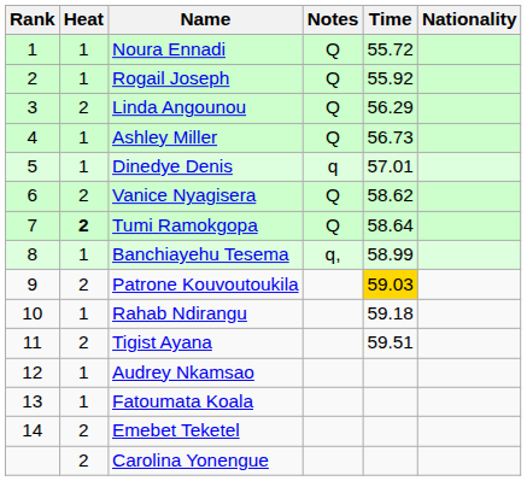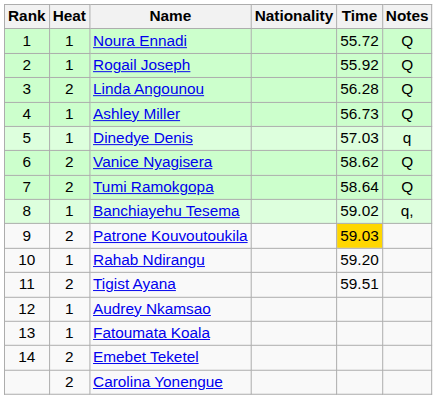 <table class="wikitable sortable" style="text-align:center">
 <tr>
 <th>Rank</th>
 <th>Heat</th>
 <th>Name</th>
+<th>Nationality</th>
+<th>Time</th>
 <th>Notes</th>
-<th>Time</th>
-<th>Nationality</th>
 </tr>
 <tr bgcolor=ccffcc>
 <td>1</td>
 <td>1</td>
 <td align=left><a href='#'>Noura Ennadi</a></td>
+<td align=left></td>
+<td>55.72</td>
 <td>Q</td>
-<td>55.72</td>
-<td align=left></td>
 </tr>
 <tr bgcolor=ccffcc>
 <td>2</td>
 <td>1</td>
 <td align=left><a href='#'>Rogail Joseph</a></td>
+<td align=left></td>
+<td>55.92</td>
 <td>Q</td>
-<td>55.92</td>
-<td align=left></td>
 </tr>
 <tr bgcolor=ccffcc>
 <td>3</td>
 <td>2</td>
 <td align=left><a href='#'>Linda Angounou</a></td>
+<td align=left></td>
+<td>56.28</td>
 <td>Q</td>
-<td>56.29</td>
-<td align=left></td>
 </tr>
 <tr bgcolor=ccffcc>
 <td>4</td>
 <td>1</td>
 <td align=left><a href='#'>Ashley Miller</a></td>
+<td align=left></td>
+<td>56.73</td>
 <td>Q</td>
-<td>56.73</td>
-<td align=left></td>
 </tr>
 <tr bgcolor=ddffdd>
 <td>5</td>
 <td>1</td>
 <td align=left><a href='#'>Dinedye Denis</a></td>
+<td align=left></td>
+<td>57.03</td>
 <td>q</td>
-<td>57.01</td>
-<td align=left></td>
 </tr>
 <tr bgcolor=ccffcc>
 <td>6</td>
 <td>2</td>
 <td align=left><a href='#'>Vanice Nyagisera</a></td>
+<td align=left></td>
+<td>58.62</td>
 <td>Q</td>
-<td>58.62</td>
-<td align=left></td>
 </tr>
 <tr bgcolor=ccffcc>
 <td>7</td>
-<td><strong>2</strong></td>
+<td>2</td>
 <td align=left><a href='#'>Tumi Ramokgopa</a></td>
+<td align=left></td>
+<td>58.64</td>
 <td>Q</td>
-<td>58.64</td>
-<td align=left></td>
 </tr>
 <tr bgcolor=ddffdd>
 <td>8</td>
 <td>1</td>
 <td align=left><a href='#'>Banchiayehu Tesema</a></td>
+<td align=left></td>
+<td>59.02</td>
 <td>q, </td>
-<td>58.99</td>
-<td align=left></td>
 </tr>
 <tr>
 <td>9</td>
 <td>2</td>
 <td align=left><a href='#'>Patrone Kouvoutoukila</a></td>
+<td align=left></td>
+<td style="background: gold;">59.03</td>
 <td></td>
-<td style="background: gold;">59.03</td>
-<td align=left></td>
 </tr>
 <tr>
 <td>10</td>
 <td>1</td>
 <td align=left><a href='#'>Rahab Ndirangu</a></td>
+<td align=left></td>
+<td>59.20</td>
 <td></td>
-<td>59.18</td>
-<td align=left></td>
 </tr>
 <tr>
 <td>11</td>
 <td>2</td>
 <td align=left><a href='#'>Tigist Ayana</a></td>
+<td align=left></td>
+<td>59.51</td>
 <td></td>
-<td>59.51</td>
-<td align=left></td>
 </tr>
 <tr>
 <td>12</td>
 <td>1</td>
 <td align=left><a href='#'>Audrey Nkamsao</a></td>
+<td align=left></td>
 <td></td>
 <td></td>
-<td align=left></td>
 </tr>
 <tr>
 <td>13</td>
 <td>1</td>
 <td align=left><a href='#'>Fatoumata Koala</a></td>
+<td align=left></td>
 <td></td>
 <td></td>
-<td align=left></td>
 </tr>
 <tr>
 <td>14</td>
 <td>2</td>
 <td align=left><a href='#'>Emebet Teketel</a></td>
+<td align=left></td>
 <td></td>
 <td></td>
-<td align=left></td>
 </tr>
 <tr>
 <td></td>
 <td>2</td>
 <td align=left><a href='#'>Carolina Yonengue</a></td>
+<td align=left></td>
 <td></td>
 <td></td>
-<td align=left></td>
 </tr>
 </table>
